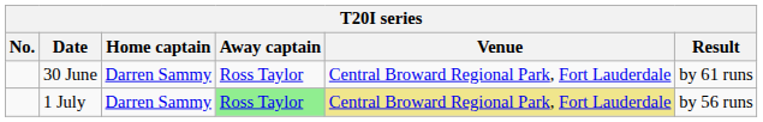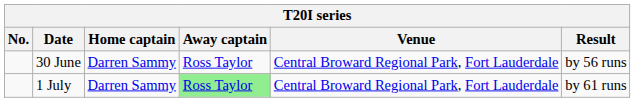 <table class="wikitable">
 <tr>
 <th colspan="9">T20I series</th>
 </tr>
 <tr>
 <th>No.</th>
 <th>Date</th>
 <th>Home captain</th>
 <th>Away captain</th>
 <th>Venue</th>
 <th>Result</th>
 </tr>
 <tr>
 <td></td>
 <td>30 June</td>
 <td><a href='#'>Darren Sammy</a></td>
 <td><a href='#'>Ross Taylor</a></td>
 <td><a href='#'>Central Broward Regional Park</a>, <a href='#'>Fort Lauderdale</a></td>
-<td> by 61 runs</td>
+<td> by 56 runs</td>
 </tr>
 <tr>
 <td></td>
 <td>1 July</td>
 <td><a href='#'>Darren Sammy</a></td>
 <td style="background: lightgreen;"><a href='#'>Ross Taylor</a></td>
-<td style="background: khaki;"><a href='#'>Central Broward Regional Park</a>, <a href='#'>Fort Lauderdale</a></td>
-<td> by 56 runs</td>
+<td><a href='#'>Central Broward Regional Park</a>, <a href='#'>Fort Lauderdale</a></td>
+<td> by 61 runs</td>
 </tr>
 </table>
